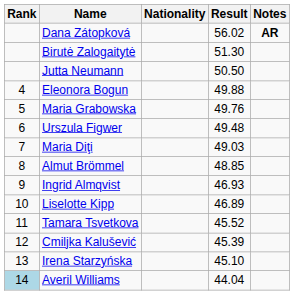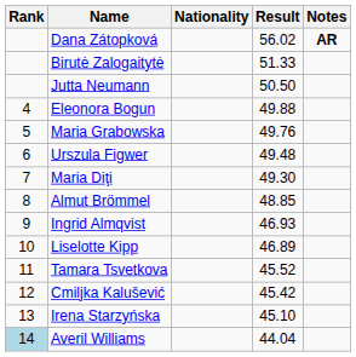 <table class="wikitable sortable" style="text-align:center">
 <tr>
 <th>Rank</th>
 <th>Name</th>
 <th>Nationality</th>
 <th>Result</th>
 <th>Notes</th>
 </tr>
 <tr>
 <td></td>
 <td align=left><a href='#'>Dana Zátopková</a></td>
 <td align=left></td>
 <td>56.02</td>
 <td><strong>AR</strong></td>
 </tr>
 <tr>
 <td></td>
 <td align=left><a href='#'>Birutė Zalogaitytė</a></td>
 <td align=left></td>
-<td>51.30</td>
+<td>51.33</td>
 <td></td>
 </tr>
 <tr>
 <td></td>
 <td align=left><a href='#'>Jutta Neumann</a></td>
 <td align=left></td>
 <td>50.50</td>
 <td></td>
 </tr>
 <tr>
 <td>4</td>
 <td align=left><a href='#'>Eleonora Bogun</a></td>
 <td align=left></td>
 <td>49.88</td>
 <td></td>
 </tr>
 <tr>
 <td>5</td>
 <td align=left><a href='#'>Maria Grabowska</a></td>
 <td align=left></td>
 <td>49.76</td>
 <td></td>
 </tr>
 <tr>
 <td>6</td>
 <td align=left><a href='#'>Urszula Figwer</a></td>
 <td align=left></td>
 <td>49.48</td>
 <td></td>
 </tr>
 <tr>
 <td>7</td>
 <td align=left><a href='#'>Maria Diţi</a></td>
 <td align=left></td>
-<td>49.03</td>
+<td>49.30</td>
 <td></td>
 </tr>
 <tr>
 <td>8</td>
 <td align=left><a href='#'>Almut Brömmel</a></td>
 <td align=left></td>
 <td>48.85</td>
 <td></td>
 </tr>
 <tr>
 <td>9</td>
 <td align=left><a href='#'>Ingrid Almqvist</a></td>
 <td align=left></td>
 <td>46.93</td>
 <td></td>
 </tr>
 <tr>
 <td>10</td>
 <td align=left><a href='#'>Liselotte Kipp</a></td>
 <td align=left></td>
 <td>46.89</td>
 <td></td>
 </tr>
 <tr>
 <td>11</td>
 <td align=left><a href='#'>Tamara Tsvetkova</a></td>
 <td align=left></td>
 <td>45.52</td>
 <td></td>
 </tr>
 <tr>
 <td>12</td>
 <td align=left><a href='#'>Cmiljka Kalušević</a></td>
 <td align=left></td>
-<td>45.39</td>
+<td>45.42</td>
 <td></td>
 </tr>
 <tr>
 <td>13</td>
 <td align=left><a href='#'>Irena Starzyńska</a></td>
 <td align=left></td>
 <td>45.10</td>
 <td></td>
 </tr>
 <tr>
 <td style="background: lightblue;">14</td>
 <td align=left><a href='#'>Averil Williams</a></td>
 <td align=left></td>
 <td>44.04</td>
 <td></td>
 </tr>
 </table>
